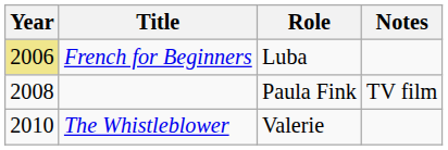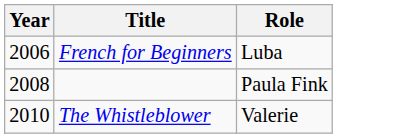 <table class="wikitable sortable">
 <tr>
 <th>Year</th>
 <th>Title</th>
 <th>Role</th>
-<th class="unsortable">Notes</th>
 </tr>
 <tr>
-<td style="background: khaki;">2006</td>
+<td>2006</td>
 <td><em><a href='#'>French for Beginners</a></em></td>
 <td>Luba</td>
-<td></td>
 </tr>
 <tr>
 <td>2008</td>
 <td><em></em></td>
 <td>Paula Fink</td>
-<td>TV film</td>
 </tr>
 <tr>
 <td>2010</td>
 <td><em><a href='#'>The Whistleblower</a></em></td>
 <td>Valerie</td>
-<td></td>
 </tr>
 </table>
